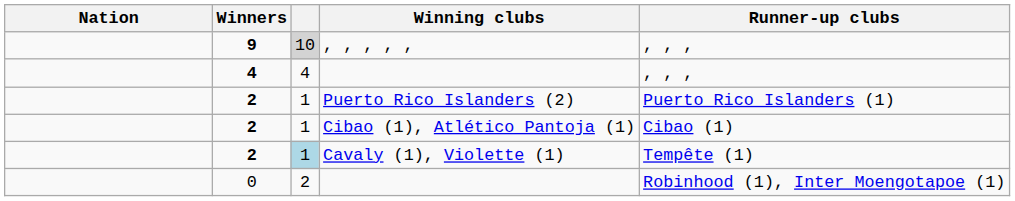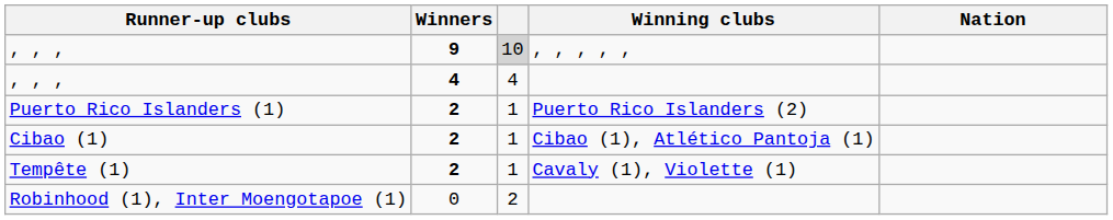 <table class="wikitable sortable">
 <tr>
-<th width=155px>Nation</th>
+<th class=unsortable>Runner-up clubs</th>
 <th>Winners</th>
 <th></th>
 <th class=unsortable>Winning clubs</th>
-<th class=unsortable>Runner-up clubs</th>
+<th width=155px>Nation</th>
 </tr>
 <tr>
-<td><strong></strong></td>
+<td>, , , </td>
 <td align=center><strong>9</strong></td>
 <td align=center style="background: lightgrey;">10</td>
 <td>, , , , , </td>
-<td>, , , </td>
+<td><strong></strong></td>
 </tr>
 <tr>
-<td><strong></strong></td>
+<td>, , , </td>
 <td align=center><strong>4</strong></td>
 <td align=center>4</td>
 <td></td>
-<td>, , , </td>
+<td><strong></strong></td>
 </tr>
 <tr>
-<td><strong></strong></td>
+<td><a href='#'>Puerto Rico Islanders</a> (1)</td>
 <td align=center><strong>2</strong></td>
 <td align=center>1</td>
 <td><a href='#'>Puerto Rico Islanders</a> (2)</td>
-<td><a href='#'>Puerto Rico Islanders</a> (1)</td>
+<td><strong></strong></td>
 </tr>
 <tr>
-<td><strong></strong></td>
+<td><a href='#'>Cibao</a> (1)</td>
 <td align=center><strong>2</strong></td>
 <td align=center>1</td>
 <td><a href='#'>Cibao</a> (1), <a href='#'>Atlético Pantoja</a> (1)</td>
-<td><a href='#'>Cibao</a> (1)</td>
+<td><strong></strong></td>
 </tr>
 <tr>
+<td><a href='#'>Tempête</a> (1)</td>
+<td align=center><strong>2</strong></td>
+<td align=center>1</td>
+<td><a href='#'>Cavaly</a> (1), <a href='#'>Violette</a> (1)</td>
 <td><strong></strong></td>
-<td align=center><strong>2</strong></td>
-<td align=center style="background: lightblue;">1</td>
-<td><a href='#'>Cavaly</a> (1), <a href='#'>Violette</a> (1)</td>
-<td><a href='#'>Tempête</a> (1)</td>
 </tr>
 <tr>
-<td></td>
+<td><a href='#'>Robinhood</a> (1), <a href='#'>Inter Moengotapoe</a> (1)</td>
 <td align=center>0</td>
 <td align=center>2</td>
 <td></td>
-<td><a href='#'>Robinhood</a> (1), <a href='#'>Inter Moengotapoe</a> (1)</td>
+<td></td>
 </tr>
 </table>
